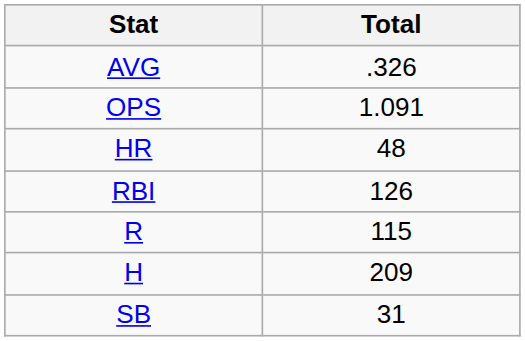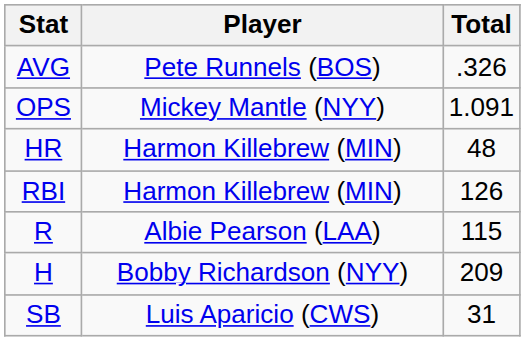 <table class="wikitable" style="text-align:center;">
 <tr>
 <th style="width:15%;">Stat</th>
+<th>Player</th>
 <th style="width:15%;">Total</th>
 </tr>
 <tr>
 <td><a href='#'>AVG</a></td>
+<td><a href='#'>Pete Runnels</a> (<a href='#'>BOS</a>)</td>
 <td>.326</td>
 </tr>
 <tr>
 <td><a href='#'>OPS</a></td>
+<td><a href='#'>Mickey Mantle</a> (<a href='#'>NYY</a>)</td>
 <td>1.091</td>
 </tr>
 <tr>
 <td><a href='#'>HR</a></td>
+<td><a href='#'>Harmon Killebrew</a> (<a href='#'>MIN</a>)</td>
 <td>48</td>
 </tr>
 <tr>
 <td><a href='#'>RBI</a></td>
+<td><a href='#'>Harmon Killebrew</a> (<a href='#'>MIN</a>)</td>
 <td>126</td>
 </tr>
 <tr>
 <td><a href='#'>R</a></td>
+<td><a href='#'>Albie Pearson</a> (<a href='#'>LAA</a>)</td>
 <td>115</td>
 </tr>
 <tr>
 <td><a href='#'>H</a></td>
+<td><a href='#'>Bobby Richardson</a> (<a href='#'>NYY</a>)</td>
 <td>209</td>
 </tr>
 <tr>
 <td><a href='#'>SB</a></td>
+<td><a href='#'>Luis Aparicio</a> (<a href='#'>CWS</a>)</td>
 <td>31</td>
 </tr>
 </table>
